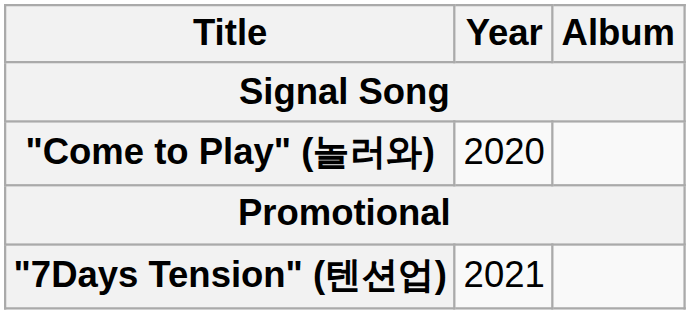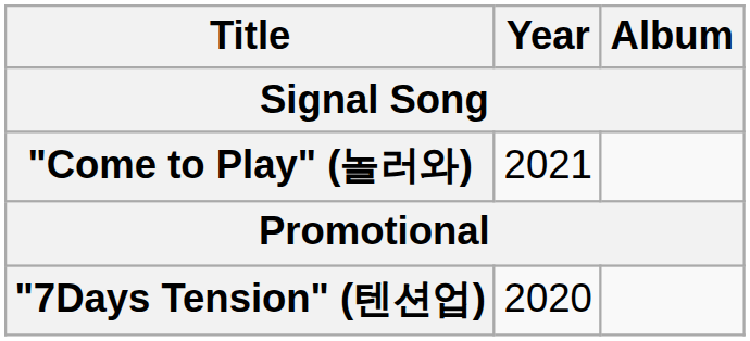 <table class="wikitable plainrowheaders" style="text-align:center">
 <tr>
 <th scope="col">Title</th>
 <th scope="col">Year</th>
 <th scope="col">Album</th>
 </tr>
 <tr>
 <th colspan="4">Signal Song</th>
 </tr>
 <tr>
 <th scope="row">"Come to Play" (놀러와) </th>
-<td>2020</td>
+<td>2021</td>
 <td></td>
 </tr>
 <tr>
 <th colspan="4">Promotional</th>
 </tr>
 <tr>
 <th scope="row">"7Days Tension" (텐션업)</th>
-<td>2021</td>
+<td>2020</td>
 <td></td>
 </tr>
 </table>
